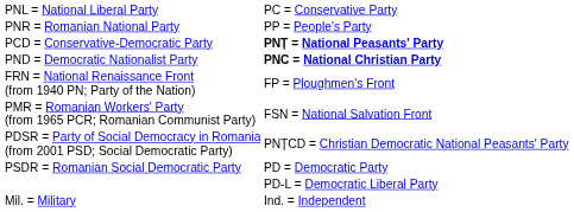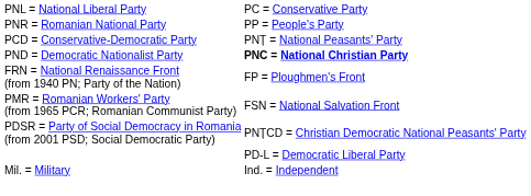 <table>
 <tr>
 <td>PNL = <a href='#'>National Liberal Party</a></td>
 <td>PC = <a href='#'>Conservative Party</a></td>
 </tr>
 <tr>
 <td>PNR = <a href='#'>Romanian National Party</a></td>
 <td>PP = <a href='#'>People's Party</a></td>
 </tr>
 <tr>
 <td>PCD = <a href='#'>Conservative-Democratic Party</a></td>
-<td><strong>PNȚ = <a href='#'>National Peasants' Party</a></strong></td>
+<td>PNȚ = <a href='#'>National Peasants' Party</a></td>
 </tr>
 <tr>
 <td>PND = <a href='#'>Democratic Nationalist Party</a></td>
 <td><strong>PNC = <a href='#'>National Christian Party</a></strong></td>
 </tr>
 <tr>
 <td>FRN = <a href='#'>National Renaissance Front</a><br>(from 1940 PN; Party of the Nation)</td>
 <td>FP = <a href='#'>Ploughmen's Front</a></td>
 </tr>
 <tr>
 <td>PMR = <a href='#'>Romanian Workers' Party</a><br>(from 1965 PCR; Romanian Communist Party)</td>
 <td>FSN = <a href='#'>National Salvation Front</a></td>
 </tr>
 <tr>
 <td>PDSR = <a href='#'>Party of Social Democracy in Romania</a><br>(from 2001 PSD; Social Democratic Party)</td>
 <td>PNȚCD = <a href='#'>Christian Democratic National Peasants' Party</a></td>
 </tr>
 <tr>
-<td>PSDR = <a href='#'>Romanian Social Democratic Party</a></td>
-<td>PD = <a href='#'>Democratic Party</a></td>
-</tr>
-<tr>
 <td></td>
 <td>PD-L = <a href='#'>Democratic Liberal Party</a></td>
 </tr>
 <tr>
 <td>Mil. = <a href='#'>Military</a></td>
 <td>Ind. = <a href='#'>Independent</a></td>
 </tr>
 </table>
